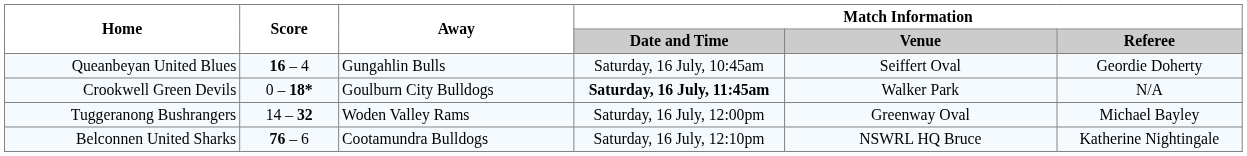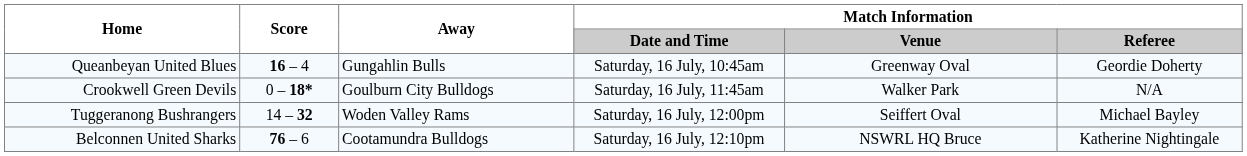 <table border="1" cellpadding="3" cellspacing="0" width="100%" style="border-collapse:collapse;  text-align:center;">
 <tr>
 <th rowspan="2" width="19%">Home</th>
 <th rowspan="2" width="8%">Score</th>
 <th rowspan="2" width="19%">Away</th>
 <th colspan="3">Match Information</th>
 </tr>
 <tr style="background:#CCCCCC">
 <th width="17%">Date and Time</th>
 <th width="22%">Venue</th>
 <th width="50%">Referee</th>
 </tr>
 <tr style="text-align:center; background:#f5faff;">
 <td align="right">Queanbeyan United Blues </td>
 <td><strong>16</strong> – 4</td>
 <td align="left"> Gungahlin Bulls</td>
 <td>Saturday, 16 July, 10:45am</td>
-<td>Seiffert Oval</td>
+<td>Greenway Oval</td>
 <td>Geordie Doherty</td>
 </tr>
 <tr style="text-align:center; background:#f5faff;">
 <td align="right">Crookwell Green Devils </td>
 <td>0 – <strong>18*</strong></td>
 <td align="left"> Goulburn City Bulldogs</td>
-<td><strong>Saturday, 16 July, 11:45am</strong></td>
+<td>Saturday, 16 July, 11:45am</td>
 <td>Walker Park</td>
 <td>N/A</td>
 </tr>
 <tr style="text-align:center; background:#f5faff;">
 <td align="right">Tuggeranong Bushrangers </td>
 <td>14 – <strong>32</strong></td>
 <td align="left"> Woden Valley Rams</td>
 <td>Saturday, 16 July, 12:00pm</td>
-<td>Greenway Oval</td>
+<td>Seiffert Oval</td>
 <td>Michael Bayley</td>
 </tr>
 <tr style="text-align:center; background:#f5faff;">
 <td align="right">Belconnen United Sharks </td>
 <td><strong>76</strong> – 6</td>
 <td align="left"> Cootamundra Bulldogs</td>
 <td>Saturday, 16 July, 12:10pm</td>
 <td>NSWRL HQ Bruce</td>
 <td>Katherine Nightingale</td>
 </tr>
 </table>
